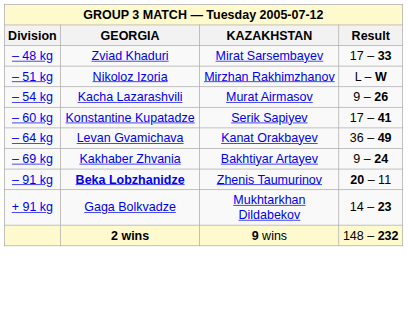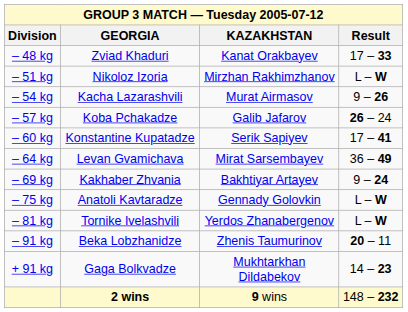 <table class="wikitable" style=" text-align:center; font-size:110%;" width="90%">
 <tr>
 <th colspan="4" style=background:lemonchiffon>GROUP 3 MATCH — Tuesday 2005-07-12</th>
 </tr>
 <tr>
 <th>Division</th>
 <th width=35%> GEORGIA</th>
 <th width=35%> KAZAKHSTAN</th>
 <th>Result</th>
 </tr>
 <tr>
 <td><a href='#'>– 48 kg</a></td>
 <td><a href='#'>Zviad Khaduri</a></td>
-<td><a href='#'>Mirat Sarsembayev</a></td>
+<td><a href='#'>Kanat Orakbayev</a></td>
 <td>17 – <strong>33</strong></td>
 </tr>
 <tr>
 <td><a href='#'>– 51 kg</a></td>
 <td><a href='#'>Nikoloz Izoria</a></td>
 <td><a href='#'>Mirzhan Rakhimzhanov</a></td>
 <td>L – <strong>W</strong></td>
 </tr>
 <tr>
 <td><a href='#'>– 54 kg</a></td>
 <td><a href='#'>Kacha Lazarashvili</a></td>
 <td><a href='#'>Murat Airmasov</a></td>
 <td>9 – <strong>26</strong></td>
 </tr>
 <tr>
+<td><a href='#'>– 57 kg</a></td>
+<td><a href='#'>Koba Pchakadze</a></td>
+<td><a href='#'>Galib Jafarov</a></td>
+<td><strong>26</strong> – 24</td>
+</tr>
+<tr>
 <td><a href='#'>– 60 kg</a></td>
 <td><a href='#'>Konstantine Kupatadze</a></td>
 <td><a href='#'>Serik Sapiyev</a></td>
 <td>17 – <strong>41</strong></td>
 </tr>
 <tr>
 <td><a href='#'>– 64 kg</a></td>
 <td><a href='#'>Levan Gvamichava</a></td>
-<td><a href='#'>Kanat Orakbayev</a></td>
+<td><a href='#'>Mirat Sarsembayev</a></td>
 <td>36 – <strong>49</strong></td>
 </tr>
 <tr>
 <td><a href='#'>– 69 kg</a></td>
 <td><a href='#'>Kakhaber Zhvania</a></td>
 <td><a href='#'>Bakhtiyar Artayev</a></td>
 <td>9 – <strong>24</strong></td>
 </tr>
 <tr>
+<td><a href='#'>– 75 kg</a></td>
+<td><a href='#'>Anatoli Kavtaradze</a></td>
+<td><a href='#'>Gennady Golovkin</a></td>
+<td>L – <strong>W</strong></td>
+</tr>
+<tr>
+<td><a href='#'>– 81 kg</a></td>
+<td><a href='#'>Tornike Ivelashvili</a></td>
+<td><a href='#'>Yerdos Zhanabergenov</a></td>
+<td>L – <strong>W</strong></td>
+</tr>
+<tr>
 <td><a href='#'>– 91 kg</a></td>
-<td><strong><a href='#'>Beka Lobzhanidze</a></strong></td>
+<td><a href='#'>Beka Lobzhanidze</a></td>
 <td><a href='#'>Zhenis Taumurinov</a></td>
 <td><strong>20</strong> – 11</td>
 </tr>
 <tr>
 <td><a href='#'>+ 91 kg</a></td>
 <td><a href='#'>Gaga Bolkvadze</a></td>
 <td><a href='#'>Mukhtarkhan Dildabekov</a></td>
 <td>14 – <strong>23</strong></td>
 </tr>
 <tr>
 <td style=background:lemonchiffon></td>
 <td style=background:lemonchiffon><strong>2 wins</strong></td>
 <td style=background:lemonchiffon><strong>9</strong> wins</td>
 <td style=background:lemonchiffon>148 – <strong>232</strong></td>
 </tr>
 </table>
